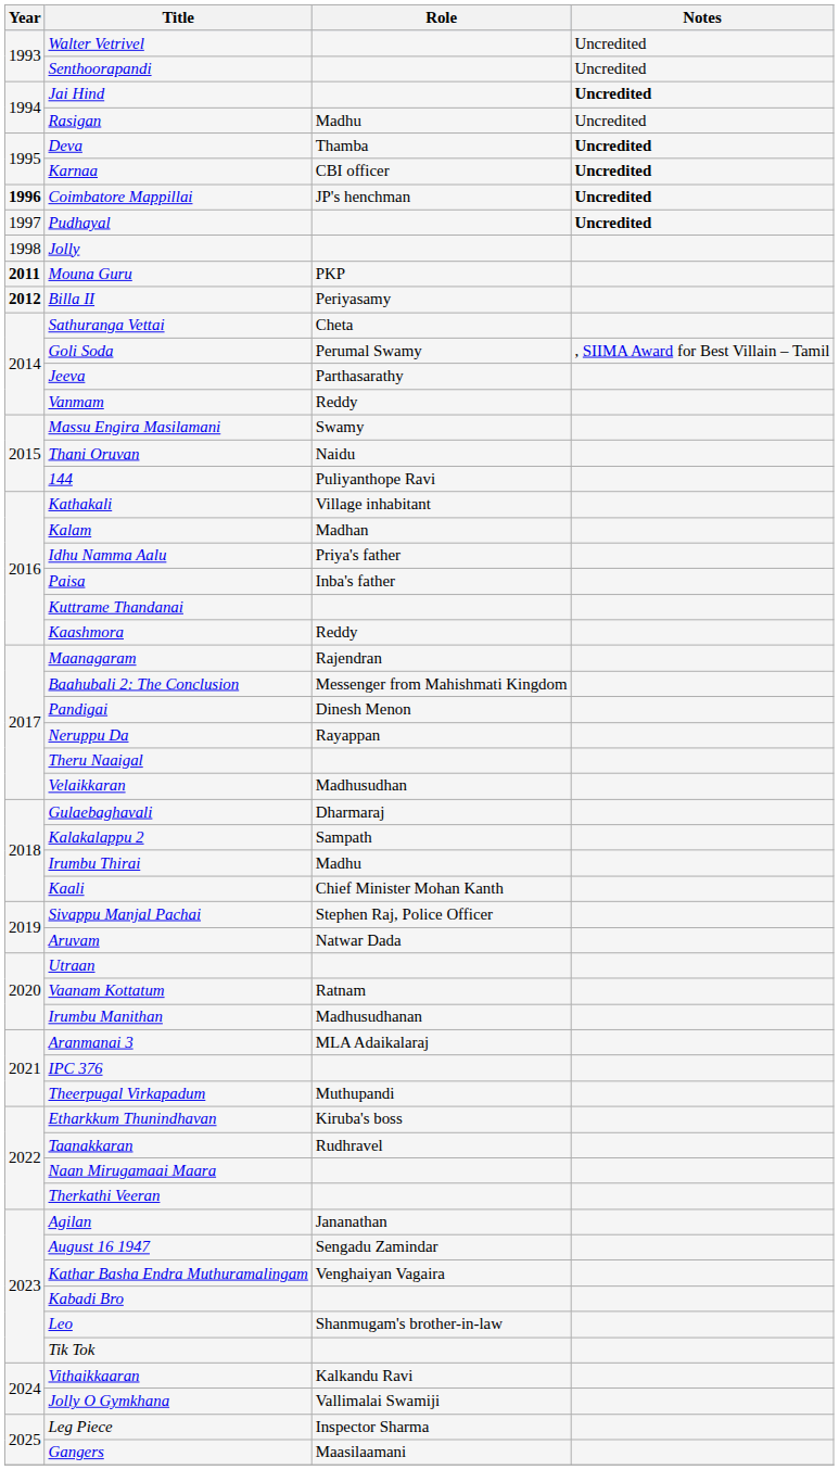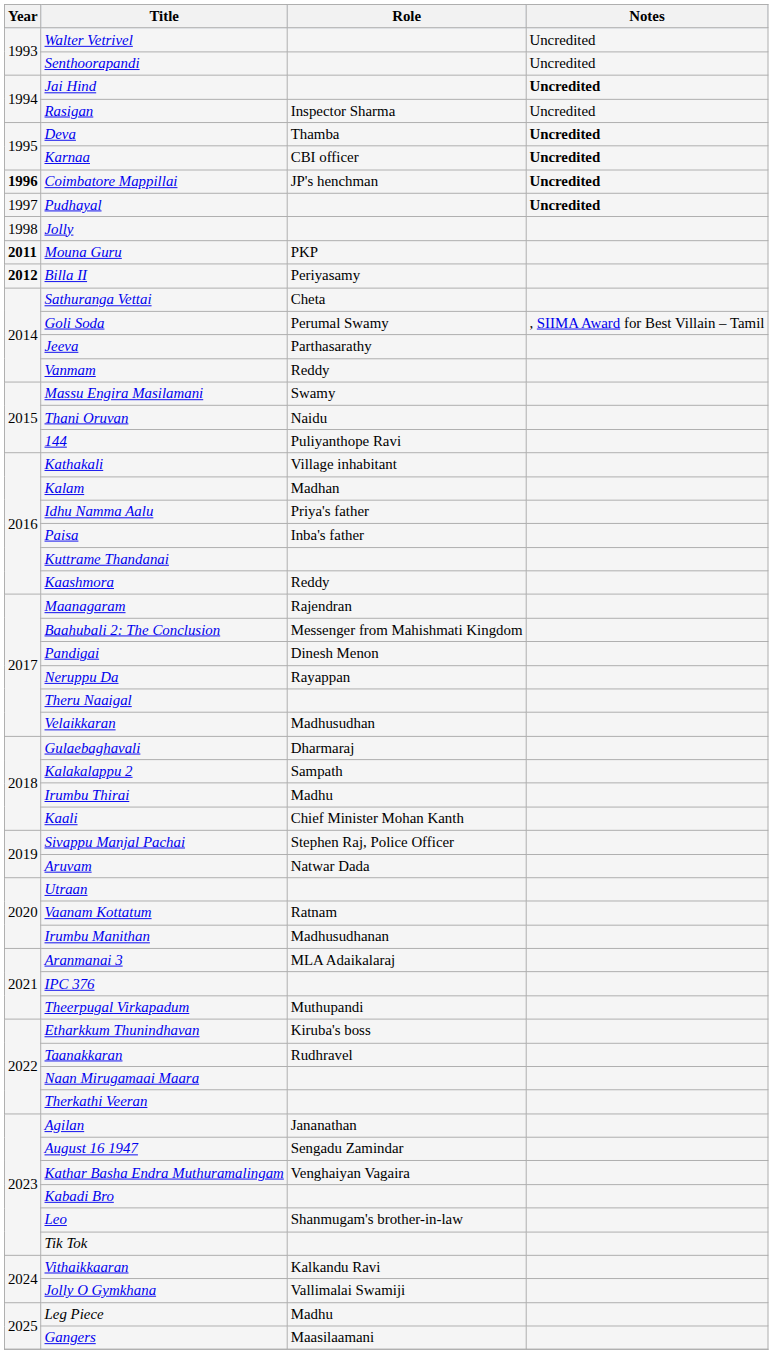 <table class="wikitable sortable" style="background:#f5f5f5;">
 <tr style="background:#B0C4DE;">
 <th>Year</th>
 <th>Title</th>
 <th>Role</th>
 <th class=unsortable>Notes</th>
 </tr>
 <tr>
 <td rowspan="2">1993</td>
 <td><em><a href='#'>Walter Vetrivel</a></em></td>
 <td></td>
 <td>Uncredited</td>
 </tr>
 <tr>
 <td><em><a href='#'>Senthoorapandi</a></em></td>
 <td></td>
 <td>Uncredited</td>
 </tr>
 <tr>
 <td rowspan="2">1994</td>
 <td><em><a href='#'>Jai Hind</a></em></td>
 <td></td>
 <td><strong>Uncredited</strong></td>
 </tr>
 <tr>
 <td><em><a href='#'>Rasigan</a></em></td>
-<td>Madhu</td>
+<td>Inspector Sharma</td>
 <td>Uncredited</td>
 </tr>
 <tr>
 <td rowspan="2">1995</td>
 <td><em><a href='#'>Deva</a></em></td>
 <td>Thamba</td>
 <td><strong>Uncredited</strong></td>
 </tr>
 <tr>
 <td><em><a href='#'>Karnaa</a></em></td>
 <td>CBI officer</td>
 <td><strong>Uncredited</strong></td>
 </tr>
 <tr>
 <td><strong>1996</strong></td>
 <td><em><a href='#'>Coimbatore Mappillai</a></em></td>
 <td>JP's henchman</td>
 <td><strong>Uncredited</strong></td>
 </tr>
 <tr>
 <td>1997</td>
 <td><em><a href='#'>Pudhayal</a></em></td>
 <td></td>
 <td><strong>Uncredited</strong></td>
 </tr>
 <tr>
 <td>1998</td>
 <td><em><a href='#'>Jolly</a></em></td>
 <td></td>
 <td></td>
 </tr>
 <tr>
 <td><strong>2011</strong></td>
 <td><em><a href='#'>Mouna Guru</a></em></td>
 <td>PKP</td>
 <td></td>
 </tr>
 <tr>
 <td><strong>2012</strong></td>
 <td><em><a href='#'>Billa II</a></em></td>
 <td>Periyasamy</td>
 <td></td>
 </tr>
 <tr>
 <td rowspan="4">2014</td>
 <td><em><a href='#'>Sathuranga Vettai</a></em></td>
 <td>Cheta</td>
 <td></td>
 </tr>
 <tr>
 <td><em><a href='#'>Goli Soda</a></em></td>
 <td>Perumal Swamy</td>
 <td>, <a href='#'>SIIMA Award</a> for Best Villain – Tamil</td>
 </tr>
 <tr>
 <td><em><a href='#'>Jeeva</a></em></td>
 <td>Parthasarathy</td>
 <td></td>
 </tr>
 <tr>
 <td><em><a href='#'>Vanmam</a></em></td>
 <td>Reddy</td>
 <td></td>
 </tr>
 <tr>
 <td rowspan="3">2015</td>
 <td><em><a href='#'>Massu Engira Masilamani</a></em></td>
 <td>Swamy</td>
 <td></td>
 </tr>
 <tr>
 <td><em><a href='#'>Thani Oruvan</a></em></td>
 <td>Naidu</td>
 <td></td>
 </tr>
 <tr>
 <td><em><a href='#'>144</a></em></td>
 <td>Puliyanthope Ravi</td>
 <td></td>
 </tr>
 <tr>
 <td rowspan="6">2016</td>
 <td><em><a href='#'>Kathakali</a></em></td>
 <td>Village inhabitant</td>
 <td></td>
 </tr>
 <tr>
 <td><em><a href='#'>Kalam</a></em></td>
 <td>Madhan</td>
 <td></td>
 </tr>
 <tr>
 <td><em><a href='#'>Idhu Namma Aalu</a></em></td>
 <td>Priya's father</td>
 <td></td>
 </tr>
 <tr>
 <td><em><a href='#'>Paisa</a></em></td>
 <td>Inba's father</td>
 <td></td>
 </tr>
 <tr>
 <td><em><a href='#'>Kuttrame Thandanai</a></em></td>
 <td></td>
 <td></td>
 </tr>
 <tr>
 <td><em><a href='#'>Kaashmora</a></em></td>
 <td>Reddy</td>
 <td></td>
 </tr>
 <tr>
 <td rowspan="6">2017</td>
 <td><em><a href='#'>Maanagaram</a></em></td>
 <td>Rajendran</td>
 <td></td>
 </tr>
 <tr>
 <td><em><a href='#'>Baahubali 2: The Conclusion</a></em></td>
 <td>Messenger from Mahishmati Kingdom</td>
 <td></td>
 </tr>
 <tr>
 <td><em><a href='#'>Pandigai</a></em></td>
 <td>Dinesh Menon</td>
 <td></td>
 </tr>
 <tr>
 <td><em><a href='#'>Neruppu Da</a></em></td>
 <td>Rayappan</td>
 <td></td>
 </tr>
 <tr>
 <td><em><a href='#'>Theru Naaigal</a></em></td>
 <td></td>
 <td></td>
 </tr>
 <tr>
 <td><em><a href='#'>Velaikkaran</a></em></td>
 <td>Madhusudhan</td>
 <td></td>
 </tr>
 <tr>
 <td rowspan="4">2018</td>
 <td><em><a href='#'>Gulaebaghavali</a></em></td>
 <td>Dharmaraj</td>
 <td></td>
 </tr>
 <tr>
 <td><em><a href='#'>Kalakalappu 2</a></em></td>
 <td>Sampath</td>
 <td></td>
 </tr>
 <tr>
 <td><em><a href='#'>Irumbu Thirai</a></em></td>
 <td>Madhu</td>
 <td></td>
 </tr>
 <tr>
 <td><em><a href='#'>Kaali</a></em></td>
 <td>Chief Minister Mohan Kanth</td>
 <td></td>
 </tr>
 <tr>
 <td rowspan="2">2019</td>
 <td><em><a href='#'>Sivappu Manjal Pachai</a></em></td>
 <td>Stephen Raj, Police Officer</td>
 <td></td>
 </tr>
 <tr>
 <td><em><a href='#'>Aruvam</a></em></td>
 <td>Natwar Dada</td>
 <td></td>
 </tr>
 <tr>
 <td rowspan="3">2020</td>
 <td><em><a href='#'>Utraan</a></em></td>
 <td></td>
 <td></td>
 </tr>
 <tr>
 <td><em><a href='#'>Vaanam Kottatum</a></em></td>
 <td>Ratnam</td>
 </tr>
 <tr>
 <td><em><a href='#'>Irumbu Manithan</a></em></td>
 <td>Madhusudhanan</td>
 <td></td>
 </tr>
 <tr>
 <td rowspan="3">2021</td>
 <td><em><a href='#'>Aranmanai 3</a></em></td>
 <td>MLA Adaikalaraj</td>
 <td></td>
 </tr>
 <tr>
 <td><em><a href='#'>IPC 376</a></em></td>
 <td></td>
 <td></td>
 </tr>
 <tr>
 <td><em><a href='#'>Theerpugal Virkapadum</a></em></td>
 <td>Muthupandi</td>
 <td></td>
 </tr>
 <tr>
 <td rowspan="4">2022</td>
 <td><em><a href='#'>Etharkkum Thunindhavan</a></em></td>
 <td>Kiruba's boss</td>
 <td></td>
 </tr>
 <tr>
 <td><em><a href='#'>Taanakkaran</a></em></td>
 <td>Rudhravel</td>
 <td></td>
 </tr>
 <tr>
 <td><em><a href='#'>Naan Mirugamaai Maara</a></em></td>
 <td></td>
 <td></td>
 </tr>
 <tr>
 <td><em><a href='#'>Therkathi Veeran</a></em></td>
 <td></td>
 <td></td>
 </tr>
 <tr>
 <td rowspan="6">2023</td>
 <td><em><a href='#'>Agilan</a></em></td>
 <td>Jananathan</td>
 <td></td>
 </tr>
 <tr>
 <td><em><a href='#'>August 16 1947</a></em></td>
 <td>Sengadu Zamindar</td>
 <td></td>
 </tr>
 <tr>
 <td><em><a href='#'>Kathar Basha Endra Muthuramalingam</a></em></td>
 <td>Venghaiyan Vagaira</td>
 <td></td>
 </tr>
 <tr>
 <td><em><a href='#'>Kabadi Bro</a></em></td>
 <td></td>
 <td></td>
 </tr>
 <tr>
 <td><em><a href='#'>Leo</a></em></td>
 <td>Shanmugam's brother-in-law</td>
 <td></td>
 </tr>
 <tr>
 <td><em>Tik Tok</em></td>
 <td></td>
 <td></td>
 </tr>
 <tr>
 <td rowspan="2">2024</td>
 <td><em><a href='#'>Vithaikkaaran</a></em></td>
 <td>Kalkandu Ravi</td>
 <td></td>
 </tr>
 <tr>
 <td><em><a href='#'>Jolly O Gymkhana</a></em></td>
 <td>Vallimalai Swamiji</td>
 <td></td>
 </tr>
 <tr>
 <td rowspan="2">2025</td>
 <td><em>Leg Piece</em></td>
-<td>Inspector Sharma</td>
+<td>Madhu</td>
 <td></td>
 </tr>
 <tr>
 <td><em><a href='#'>Gangers</a></em></td>
 <td>Maasilaamani</td>
 <td></td>
 </tr>
 <tr>
 </tr>
 </table>
